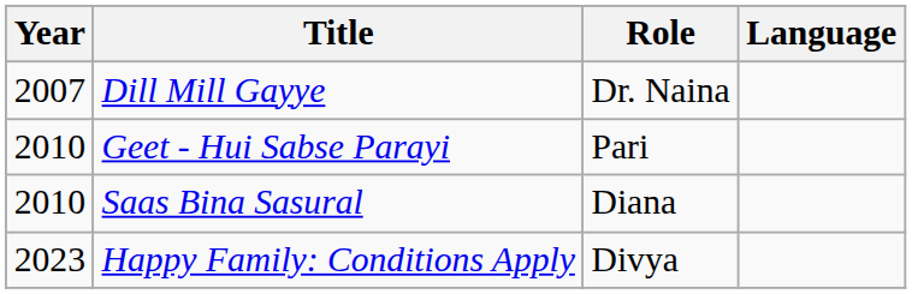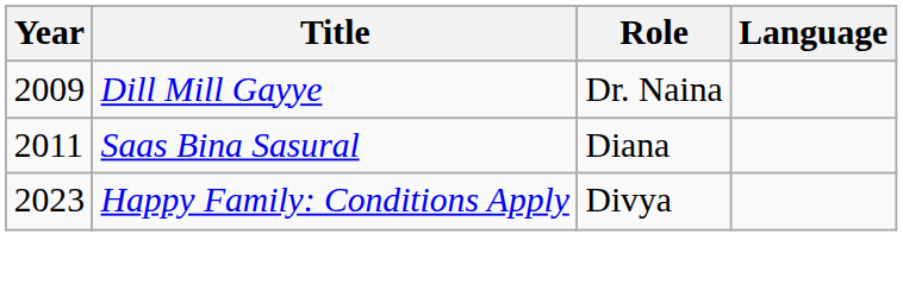 <table class="wikitable">
 <tr>
 <th>Year</th>
 <th>Title</th>
 <th>Role</th>
 <th>Language</th>
 </tr>
 <tr>
-<td>2007</td>
+<td>2009</td>
 <td><em><a href='#'>Dill Mill Gayye</a></em></td>
 <td>Dr. Naina</td>
 <td></td>
 </tr>
 <tr>
-<td>2010</td>
-<td><em><a href='#'>Geet - Hui Sabse Parayi</a></em></td>
-<td>Pari</td>
-<td></td>
-</tr>
-<tr>
-<td>2010</td>
+<td>2011</td>
 <td><em><a href='#'>Saas Bina Sasural</a></em></td>
 <td>Diana</td>
 <td></td>
 </tr>
 <tr>
 <td>2023</td>
 <td><em><a href='#'>Happy Family: Conditions Apply</a></em></td>
 <td>Divya</td>
 <td></td>
 </tr>
 </table>
